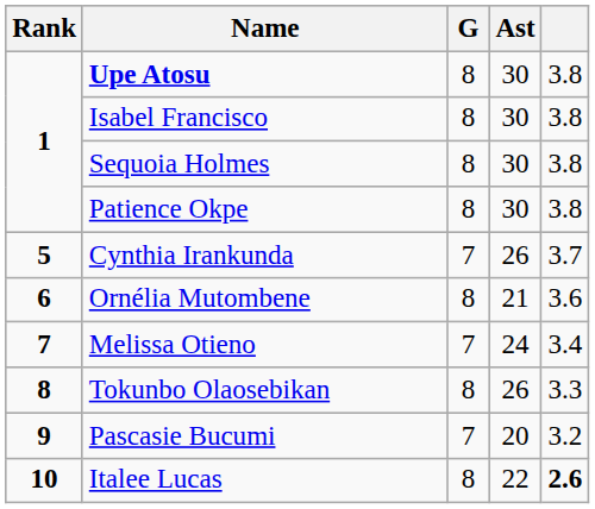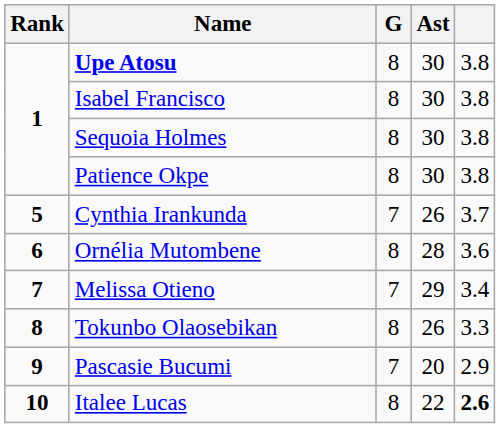 <table class="wikitable" style="text-align:center; font-size:90%;">
 <tr>
 <th width=10px>Rank</th>
 <th width=185px>Name</th>
 <th width=15px>G</th>
 <th width=10px>Ast</th>
 <th width=10px></th>
 </tr>
 <tr>
 <td rowspan=4><strong>1</strong></td>
 <td align=left> <strong><a href='#'>Upe Atosu</a></strong></td>
 <td>8</td>
 <td>30</td>
 <td>3.8</td>
 </tr>
 <tr>
 <td align=left> <a href='#'>Isabel Francisco</a></td>
 <td>8</td>
 <td>30</td>
 <td>3.8</td>
 </tr>
 <tr>
 <td align=left> <a href='#'>Sequoia Holmes</a></td>
 <td>8</td>
 <td>30</td>
 <td>3.8</td>
 </tr>
 <tr>
 <td align=left> <a href='#'>Patience Okpe</a></td>
 <td>8</td>
 <td>30</td>
 <td>3.8</td>
 </tr>
 <tr>
 <td><strong>5</strong></td>
 <td align=left> <a href='#'>Cynthia Irankunda</a></td>
 <td>7</td>
 <td>26</td>
 <td>3.7</td>
 </tr>
 <tr>
 <td><strong>6</strong></td>
 <td align=left> <a href='#'>Ornélia Mutombene</a></td>
 <td>8</td>
-<td>21</td>
+<td>28</td>
 <td>3.6</td>
 </tr>
 <tr>
 <td><strong>7</strong></td>
 <td align=left> <a href='#'>Melissa Otieno</a></td>
 <td>7</td>
-<td>24</td>
+<td>29</td>
 <td>3.4</td>
 </tr>
 <tr>
 <td><strong>8</strong></td>
 <td align=left> <a href='#'>Tokunbo Olaosebikan</a></td>
 <td>8</td>
 <td>26</td>
 <td>3.3</td>
 </tr>
 <tr>
 <td><strong>9</strong></td>
 <td align=left> <a href='#'>Pascasie Bucumi</a></td>
 <td>7</td>
 <td>20</td>
-<td>3.2</td>
+<td>2.9</td>
 </tr>
 <tr>
 <td><strong>10</strong></td>
 <td align=left> <a href='#'>Italee Lucas</a></td>
 <td>8</td>
 <td>22</td>
 <td><strong>2.6</strong></td>
 </tr>
 </table>
